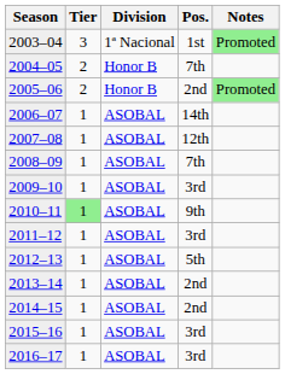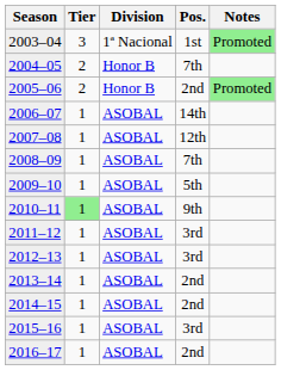 <table class="wikitable">
 <tr>
 <th>Season</th>
 <th>Tier</th>
 <th>Division</th>
 <th>Pos.</th>
 <th>Notes</th>
 </tr>
 <tr>
 <td style="background:#efefef;">2003–04</td>
 <td align="center">3</td>
 <td>1ª Nacional</td>
 <td align="center">1st</td>
 <td style="background:#90EE90">Promoted</td>
 </tr>
 <tr>
 <td style="background:#efefef;"><a href='#'>2004–05</a></td>
 <td align="center">2</td>
 <td><a href='#'>Honor B</a></td>
 <td align="center">7th</td>
 <td></td>
 </tr>
 <tr>
 <td style="background:#efefef;"><a href='#'>2005–06</a></td>
 <td align="center">2</td>
 <td><a href='#'>Honor B</a></td>
 <td align="center">2nd</td>
 <td style="background:#90EE90">Promoted</td>
 </tr>
 <tr>
 <td style="background:#efefef;"><a href='#'>2006–07</a></td>
 <td align="center">1</td>
 <td><a href='#'>ASOBAL</a></td>
 <td align="center">14th</td>
 <td></td>
 </tr>
 <tr>
 <td style="background:#efefef;"><a href='#'>2007–08</a></td>
 <td align="center">1</td>
 <td><a href='#'>ASOBAL</a></td>
 <td align="center">12th</td>
 <td></td>
 </tr>
 <tr>
 <td style="background:#efefef;"><a href='#'>2008–09</a></td>
 <td align="center">1</td>
 <td><a href='#'>ASOBAL</a></td>
 <td align="center">7th</td>
 <td></td>
 </tr>
 <tr>
 <td style="background:#efefef;"><a href='#'>2009–10</a></td>
 <td align="center">1</td>
 <td><a href='#'>ASOBAL</a></td>
-<td align="center">3rd</td>
+<td align="center">5th</td>
 <td></td>
 </tr>
 <tr>
 <td style="background:#efefef;"><a href='#'>2010–11</a></td>
 <td align="center" style="background: lightgreen;">1</td>
 <td><a href='#'>ASOBAL</a></td>
 <td align="center">9th</td>
 <td></td>
 </tr>
 <tr>
 <td style="background:#efefef;"><a href='#'>2011–12</a></td>
 <td align="center">1</td>
 <td><a href='#'>ASOBAL</a></td>
 <td align="center">3rd</td>
 <td></td>
 </tr>
 <tr>
 <td style="background:#efefef;"><a href='#'>2012–13</a></td>
 <td align="center">1</td>
 <td><a href='#'>ASOBAL</a></td>
-<td align="center">5th</td>
+<td align="center">3rd</td>
 <td></td>
 </tr>
 <tr>
 <td style="background:#efefef;"><a href='#'>2013–14</a></td>
 <td align="center">1</td>
 <td><a href='#'>ASOBAL</a></td>
 <td align="center">2nd</td>
 <td></td>
 </tr>
 <tr>
 <td style="background:#efefef;"><a href='#'>2014–15</a></td>
 <td align="center">1</td>
 <td><a href='#'>ASOBAL</a></td>
 <td align="center">2nd</td>
 <td></td>
 </tr>
 <tr>
 <td style="background:#efefef;"><a href='#'>2015–16</a></td>
 <td align="center">1</td>
 <td><a href='#'>ASOBAL</a></td>
 <td align="center">3rd</td>
 <td></td>
 </tr>
 <tr>
 <td style="background:#efefef;"><a href='#'>2016–17</a></td>
 <td align="center">1</td>
 <td><a href='#'>ASOBAL</a></td>
-<td align="center">3rd</td>
+<td align="center">2nd</td>
 <td></td>
 </tr>
 </table>
